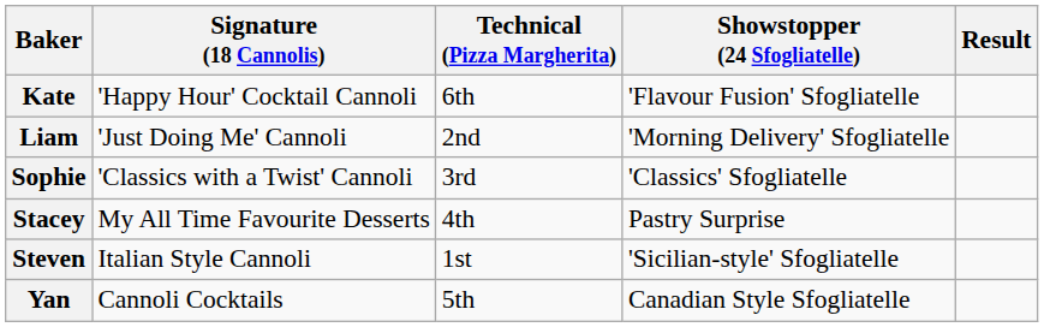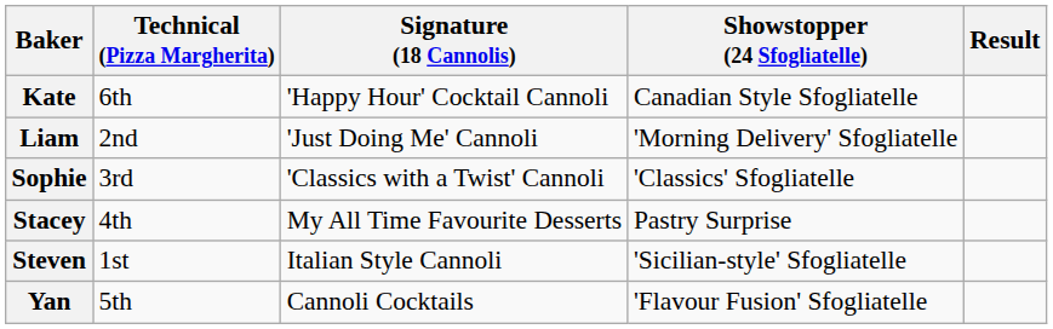 <table class="wikitable sortable col3center sticky-header">
 <tr>
 <th scope="col">Baker</th>
+<th scope="col">Technical<br><small>(<a href='#'>Pizza Margherita</a>)</small></th>
 <th scope="col" class="unsortable">Signature<br><small>(18 <a href='#'>Cannolis</a>)</small></th>
-<th scope="col">Technical<br><small>(<a href='#'>Pizza Margherita</a>)</small></th>
 <th scope="col" class="unsortable">Showstopper<br><small>(24 <a href='#'>Sfogliatelle</a>)</small></th>
 <th scope="col">Result</th>
 </tr>
 <tr>
 <th scope="row">Kate</th>
+<td>6th</td>
 <td>'Happy Hour' Cocktail Cannoli</td>
-<td>6th</td>
-<td>'Flavour Fusion' Sfogliatelle</td>
+<td>Canadian Style Sfogliatelle</td>
 <td></td>
 </tr>
 <tr>
 <th scope="row">Liam</th>
+<td>2nd</td>
 <td>'Just Doing Me' Cannoli</td>
-<td>2nd</td>
 <td>'Morning Delivery' Sfogliatelle</td>
 <td></td>
 </tr>
 <tr>
 <th scope="row">Sophie</th>
+<td>3rd</td>
 <td>'Classics with a Twist' Cannoli</td>
-<td>3rd</td>
 <td>'Classics' Sfogliatelle</td>
 <td></td>
 </tr>
 <tr>
 <th scope="row">Stacey</th>
+<td>4th</td>
 <td>My All Time Favourite Desserts</td>
-<td>4th</td>
 <td>Pastry Surprise</td>
 <td></td>
 </tr>
 <tr>
 <th scope="row">Steven</th>
+<td>1st</td>
 <td>Italian Style Cannoli</td>
-<td>1st</td>
 <td>'Sicilian-style' Sfogliatelle</td>
 <td></td>
 </tr>
 <tr>
 <th scope="row">Yan</th>
+<td>5th</td>
 <td>Cannoli Cocktails</td>
-<td>5th</td>
-<td>Canadian Style Sfogliatelle</td>
+<td>'Flavour Fusion' Sfogliatelle</td>
 <td></td>
 </tr>
 </table>
